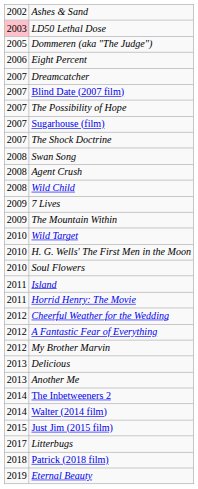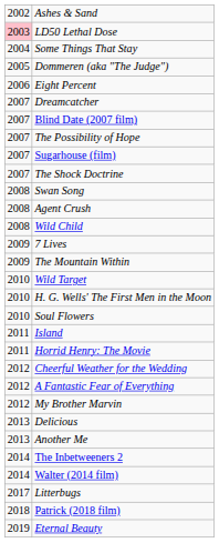 <table class="wikitable">
 <tr>
 <td>2002</td>
 <td><em>Ashes & Sand</em></td>
 </tr>
 <tr>
 <td style="background: pink;">2003</td>
 <td><em>LD50 Lethal Dose</em></td>
+</tr>
+<tr>
+<td>2004</td>
+<td><em>Some Things That Stay</em></td>
 </tr>
 <tr>
 <td>2005</td>
 <td><em>Dommeren (aka "The Judge")</em></td>
 </tr>
 <tr>
 <td>2006</td>
 <td><em>Eight Percent</em></td>
 </tr>
 <tr>
 <td>2007</td>
 <td><em>Dreamcatcher</em></td>
 </tr>
 <tr>
 <td>2007</td>
 <td><a href='#'>Blind Date (2007 film)</a></td>
 </tr>
 <tr>
 <td>2007</td>
 <td><em>The Possibility of Hope</em></td>
 </tr>
 <tr>
 <td>2007</td>
 <td><a href='#'>Sugarhouse (film)</a></td>
 </tr>
 <tr>
 <td>2007</td>
 <td><em>The Shock Doctrine</em></td>
 </tr>
 <tr>
 <td>2008</td>
 <td><em>Swan Song</em></td>
 </tr>
 <tr>
 <td>2008</td>
 <td><em>Agent Crush</em></td>
 </tr>
 <tr>
 <td>2008</td>
 <td><em><a href='#'>Wild Child</a></em></td>
 </tr>
 <tr>
 <td>2009</td>
 <td><em>7 Lives</em></td>
 </tr>
 <tr>
 <td>2009</td>
 <td><em>The Mountain Within</em></td>
 </tr>
 <tr>
 <td>2010</td>
 <td><em><a href='#'>Wild Target</a></em></td>
 </tr>
 <tr>
 <td>2010</td>
 <td><em>H. G. Wells' The First Men in the Moon</em></td>
 </tr>
 <tr>
 <td>2010</td>
 <td><em>Soul Flowers</em></td>
 </tr>
 <tr>
 <td>2011</td>
 <td><em><a href='#'>Island</a></em></td>
 </tr>
 <tr>
 <td>2011</td>
 <td><em><a href='#'>Horrid Henry: The Movie</a></em></td>
 </tr>
 <tr>
 <td>2012</td>
 <td><em><a href='#'>Cheerful Weather for the Wedding</a></em></td>
 </tr>
 <tr>
 <td>2012</td>
 <td><em><a href='#'>A Fantastic Fear of Everything</a></em></td>
 </tr>
 <tr>
 <td>2012</td>
 <td><em>My Brother Marvin</em></td>
 </tr>
 <tr>
 <td>2013</td>
 <td><em>Delicious</em></td>
 </tr>
 <tr>
 <td>2013</td>
 <td><em>Another Me</em></td>
 </tr>
 <tr>
 <td>2014</td>
 <td><a href='#'>The Inbetweeners 2</a></td>
 </tr>
 <tr>
 <td>2014</td>
 <td><a href='#'>Walter (2014 film)</a></td>
 </tr>
 <tr>
-<td>2015</td>
-<td><a href='#'>Just Jim (2015 film)</a></td>
-</tr>
-<tr>
 <td>2017</td>
 <td><em>Litterbugs</em></td>
 </tr>
 <tr>
 <td>2018</td>
 <td><a href='#'>Patrick (2018 film)</a></td>
 </tr>
 <tr>
 <td>2019</td>
 <td><em><a href='#'>Eternal Beauty</a></em></td>
 </tr>
 </table>
